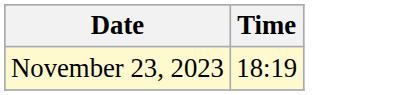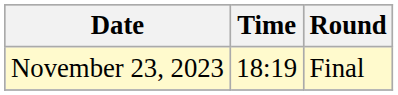 <table class="wikitable">
 <tr>
 <th>Date</th>
 <th>Time</th>
+<th>Round</th>
 </tr>
 <tr style=background:lemonchiffon>
 <td>November 23, 2023</td>
 <td>18:19</td>
+<td>Final</td>
 </tr>
 </table>
